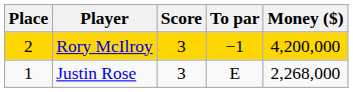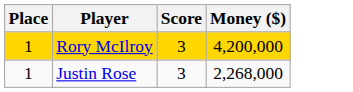 <table class=wikitable style="text-align:center">
 <tr>
 <th>Place</th>
 <th>Player</th>
 <th>Score</th>
-<th>To par</th>
 <th>Money ($)</th>
 </tr>
 <tr style="background:gold">
-<td>2</td>
+<td>1</td>
 <td style="text-align:left;"> <a href='#'>Rory McIlroy</a></td>
 <td>3</td>
-<td>−1</td>
 <td>4,200,000</td>
 </tr>
 <tr>
 <td>1</td>
 <td style="text-align:left;"> <a href='#'>Justin Rose</a></td>
 <td>3</td>
-<td>E</td>
 <td>2,268,000</td>
 </tr>
 </table>
